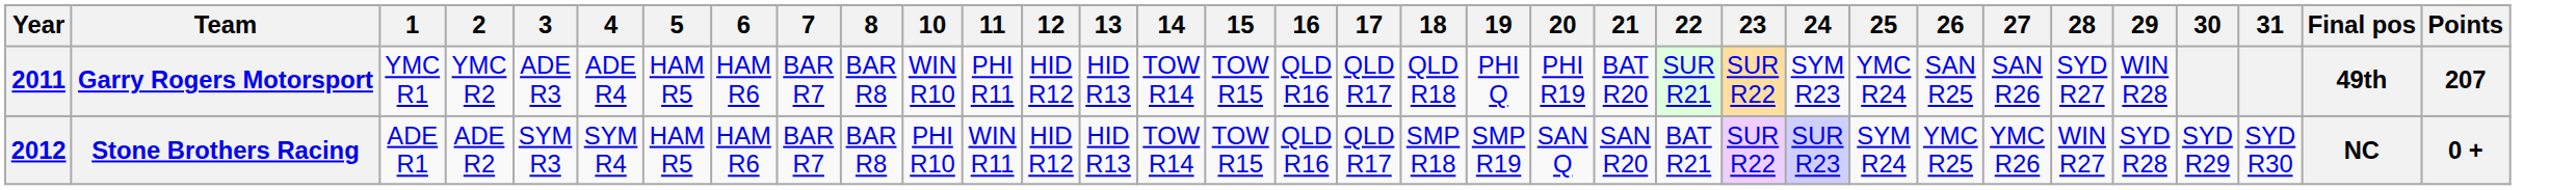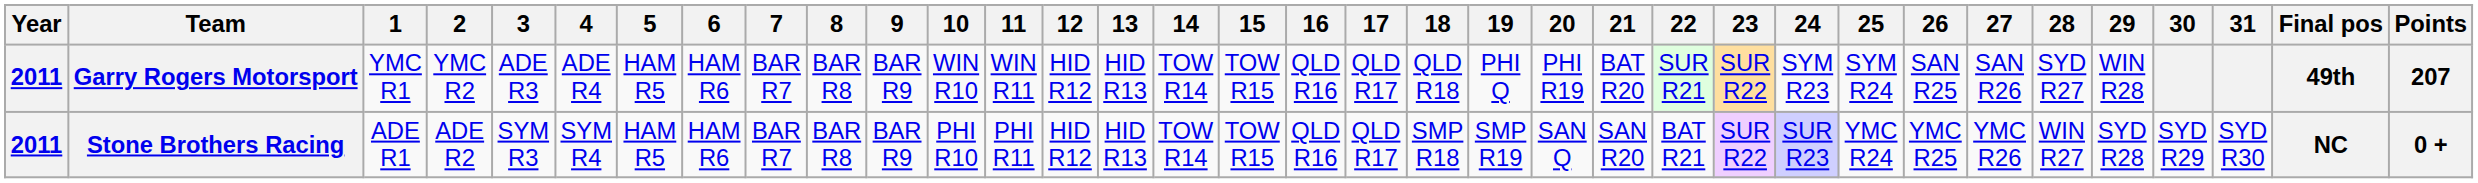 <table class="wikitable" style="text-align:center; font-size:75%;">
 <tr>
 <th>Year</th>
 <th>Team</th>
 <th>1</th>
 <th>2</th>
 <th>3</th>
 <th>4</th>
 <th>5</th>
 <th>6</th>
 <th>7</th>
 <th>8</th>
+<th>9</th>
 <th>10</th>
 <th>11</th>
 <th>12</th>
 <th>13</th>
 <th>14</th>
 <th>15</th>
 <th>16</th>
 <th>17</th>
 <th>18</th>
 <th>19</th>
 <th>20</th>
 <th>21</th>
 <th>22</th>
 <th>23</th>
 <th>24</th>
 <th>25</th>
 <th>26</th>
 <th>27</th>
 <th>28</th>
 <th>29</th>
 <th>30</th>
 <th>31</th>
 <th>Final pos</th>
 <th>Points</th>
 </tr>
 <tr>
 <th><a href='#'>2011</a></th>
 <th nowrap><a href='#'>Garry Rogers Motorsport</a></th>
 <td><a href='#'>YMC<br>R1</a></td>
 <td><a href='#'>YMC<br>R2</a></td>
 <td><a href='#'>ADE<br>R3</a></td>
 <td><a href='#'>ADE<br>R4</a></td>
 <td><a href='#'>HAM<br>R5</a></td>
 <td><a href='#'>HAM<br>R6</a></td>
 <td><a href='#'>BAR<br>R7</a></td>
 <td><a href='#'>BAR<br>R8</a></td>
+<td><a href='#'>BAR<br>R9</a></td>
 <td><a href='#'>WIN<br>R10</a></td>
-<td><a href='#'>PHI<br>R11</a></td>
+<td><a href='#'>WIN<br>R11</a></td>
 <td><a href='#'>HID<br>R12</a></td>
 <td><a href='#'>HID<br>R13</a></td>
 <td><a href='#'>TOW<br>R14</a></td>
 <td><a href='#'>TOW<br>R15</a></td>
 <td><a href='#'>QLD<br>R16</a></td>
 <td><a href='#'>QLD<br>R17</a></td>
 <td><a href='#'>QLD<br>R18</a></td>
 <td><a href='#'>PHI<br>Q</a></td>
 <td><a href='#'>PHI<br>R19</a></td>
 <td><a href='#'>BAT<br>R20</a></td>
 <td style="background:#dfffdf;"><a href='#'>SUR<br>R21</a><br></td>
 <td style="background:#ffdf9f;"><a href='#'>SUR<br>R22</a><br></td>
 <td><a href='#'>SYM<br>R23</a></td>
-<td><a href='#'>YMC<br>R24</a></td>
+<td><a href='#'>SYM<br>R24</a></td>
 <td><a href='#'>SAN<br>R25</a></td>
 <td><a href='#'>SAN<br>R26</a></td>
 <td><a href='#'>SYD<br>R27</a></td>
 <td><a href='#'>WIN<br>R28</a></td>
 <th></th>
 <th></th>
 <th>49th</th>
 <th>207</th>
 </tr>
 <tr>
-<th><a href='#'>2012</a></th>
+<th><a href='#'>2011</a></th>
 <th nowrap><a href='#'>Stone Brothers Racing</a></th>
 <td><a href='#'>ADE<br>R1</a></td>
 <td><a href='#'>ADE<br>R2</a></td>
 <td><a href='#'>SYM<br>R3</a></td>
 <td><a href='#'>SYM<br>R4</a></td>
 <td><a href='#'>HAM<br>R5</a></td>
 <td><a href='#'>HAM<br>R6</a></td>
 <td><a href='#'>BAR<br>R7</a></td>
 <td><a href='#'>BAR<br>R8</a></td>
+<td><a href='#'>BAR<br>R9</a></td>
 <td><a href='#'>PHI<br>R10</a></td>
-<td><a href='#'>WIN<br>R11</a></td>
+<td><a href='#'>PHI<br>R11</a></td>
 <td><a href='#'>HID<br>R12</a></td>
 <td><a href='#'>HID<br>R13</a></td>
 <td><a href='#'>TOW<br>R14</a></td>
 <td><a href='#'>TOW<br>R15</a></td>
 <td><a href='#'>QLD<br>R16</a></td>
 <td><a href='#'>QLD<br>R17</a></td>
 <td><a href='#'>SMP<br>R18</a></td>
 <td><a href='#'>SMP<br>R19</a></td>
 <td><a href='#'>SAN<br>Q</a></td>
 <td><a href='#'>SAN<br>R20</a></td>
 <td><a href='#'>BAT<br>R21</a></td>
 <td style="background:#EFCFFF;"><a href='#'>SUR<br>R22</a><br></td>
 <td style="background:#cfcfff;"><a href='#'>SUR<br>R23</a><br></td>
-<td><a href='#'>SYM<br>R24</a></td>
+<td><a href='#'>YMC<br>R24</a></td>
 <td><a href='#'>YMC<br>R25</a></td>
 <td><a href='#'>YMC<br>R26</a></td>
 <td><a href='#'>WIN<br>R27</a></td>
 <td><a href='#'>SYD<br>R28</a></td>
 <td><a href='#'>SYD<br>R29</a></td>
 <td><a href='#'>SYD<br>R30</a></td>
 <th>NC</th>
 <th>0 +</th>
 </tr>
 </table>
